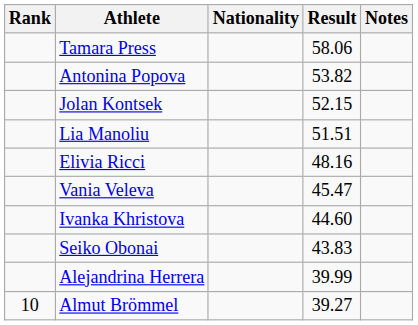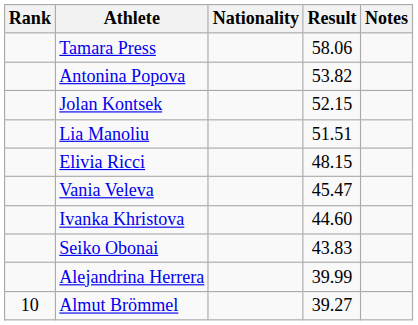 <table class="wikitable sortable" style="text-align:center">
 <tr>
 <th>Rank</th>
 <th>Athlete</th>
 <th>Nationality</th>
 <th>Result</th>
 <th>Notes</th>
 </tr>
 <tr>
 <td></td>
 <td align=left><a href='#'>Tamara Press</a></td>
 <td align=left></td>
 <td>58.06</td>
 <td></td>
 </tr>
 <tr>
 <td></td>
 <td align=left><a href='#'>Antonina Popova</a></td>
 <td align=left></td>
 <td>53.82</td>
 <td></td>
 </tr>
 <tr>
 <td></td>
 <td align=left><a href='#'>Jolan Kontsek</a></td>
 <td align=left></td>
 <td>52.15</td>
 <td></td>
 </tr>
 <tr>
 <td></td>
 <td align=left><a href='#'>Lia Manoliu</a></td>
 <td align=left></td>
 <td>51.51</td>
 <td></td>
 </tr>
 <tr>
 <td></td>
 <td align=left><a href='#'>Elivia Ricci</a></td>
 <td align=left></td>
-<td>48.16</td>
+<td>48.15</td>
 <td></td>
 </tr>
 <tr>
 <td></td>
 <td align=left><a href='#'>Vania Veleva</a></td>
 <td align=left></td>
 <td>45.47</td>
 <td></td>
 </tr>
 <tr>
 <td></td>
 <td align=left><a href='#'>Ivanka Khristova</a></td>
 <td align=left></td>
 <td>44.60</td>
 <td></td>
 </tr>
 <tr>
 <td></td>
 <td align=left><a href='#'>Seiko Obonai</a></td>
 <td align=left></td>
 <td>43.83</td>
 <td></td>
 </tr>
 <tr>
 <td></td>
 <td align=left><a href='#'>Alejandrina Herrera</a></td>
 <td align=left></td>
 <td>39.99</td>
 <td></td>
 </tr>
 <tr>
 <td>10</td>
 <td align=left><a href='#'>Almut Brömmel</a></td>
 <td align=left></td>
 <td>39.27</td>
 <td></td>
 </tr>
 </table>
